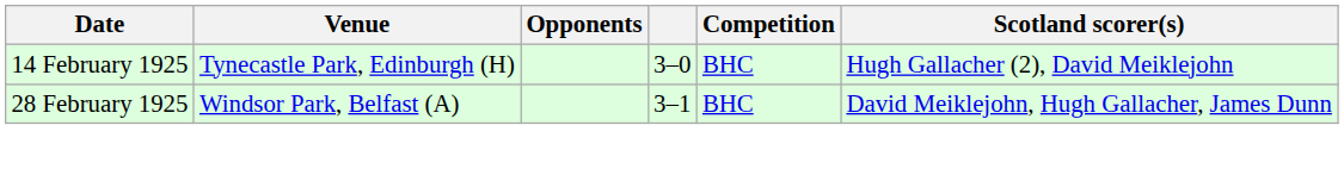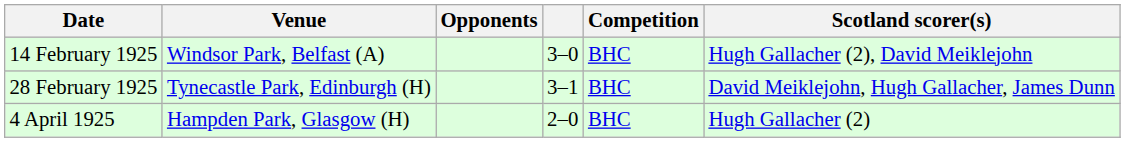 <table class="wikitable">
 <tr>
 <th>Date</th>
 <th>Venue</th>
 <th>Opponents</th>
 <th></th>
 <th>Competition</th>
 <th>Scotland scorer(s)</th>
 </tr>
 <tr bgcolor=#ddffdd>
 <td>14 February 1925</td>
-<td><a href='#'>Tynecastle Park</a>, <a href='#'>Edinburgh</a> (H)</td>
+<td><a href='#'>Windsor Park</a>, <a href='#'>Belfast</a> (A)</td>
 <td></td>
 <td align=center>3–0</td>
 <td><a href='#'>BHC</a></td>
 <td><a href='#'>Hugh Gallacher</a> (2), <a href='#'>David Meiklejohn</a></td>
 </tr>
 <tr bgcolor=#ddffdd>
 <td>28 February 1925</td>
-<td><a href='#'>Windsor Park</a>, <a href='#'>Belfast</a> (A)</td>
+<td><a href='#'>Tynecastle Park</a>, <a href='#'>Edinburgh</a> (H)</td>
 <td></td>
 <td align=center>3–1</td>
 <td><a href='#'>BHC</a></td>
 <td><a href='#'>David Meiklejohn</a>, <a href='#'>Hugh Gallacher</a>, <a href='#'>James Dunn</a></td>
 </tr>
+<tr bgcolor=#ddffdd>
+<td>4 April 1925</td>
+<td><a href='#'>Hampden Park</a>, <a href='#'>Glasgow</a> (H)</td>
+<td></td>
+<td align=center>2–0</td>
+<td><a href='#'>BHC</a></td>
+<td><a href='#'>Hugh Gallacher</a> (2)</td>
+</tr>
 </table>
